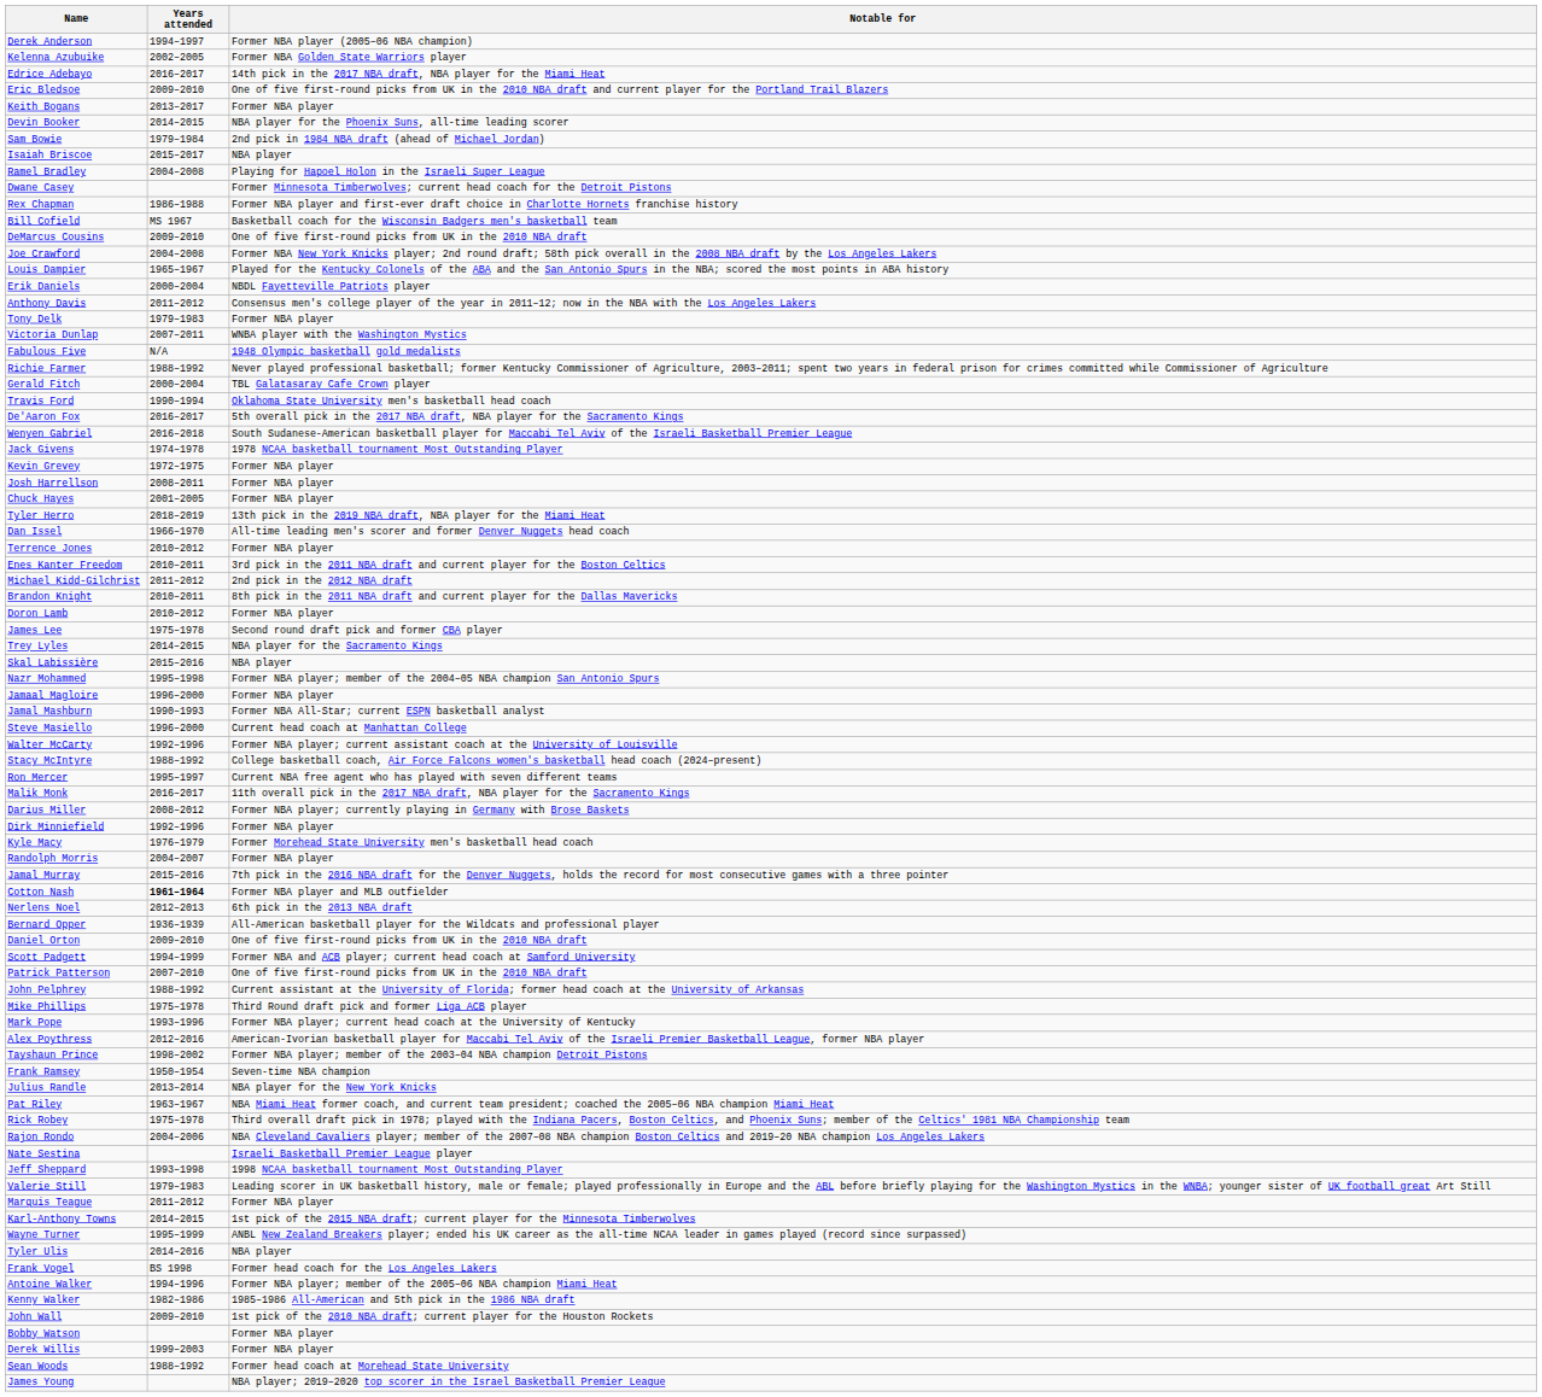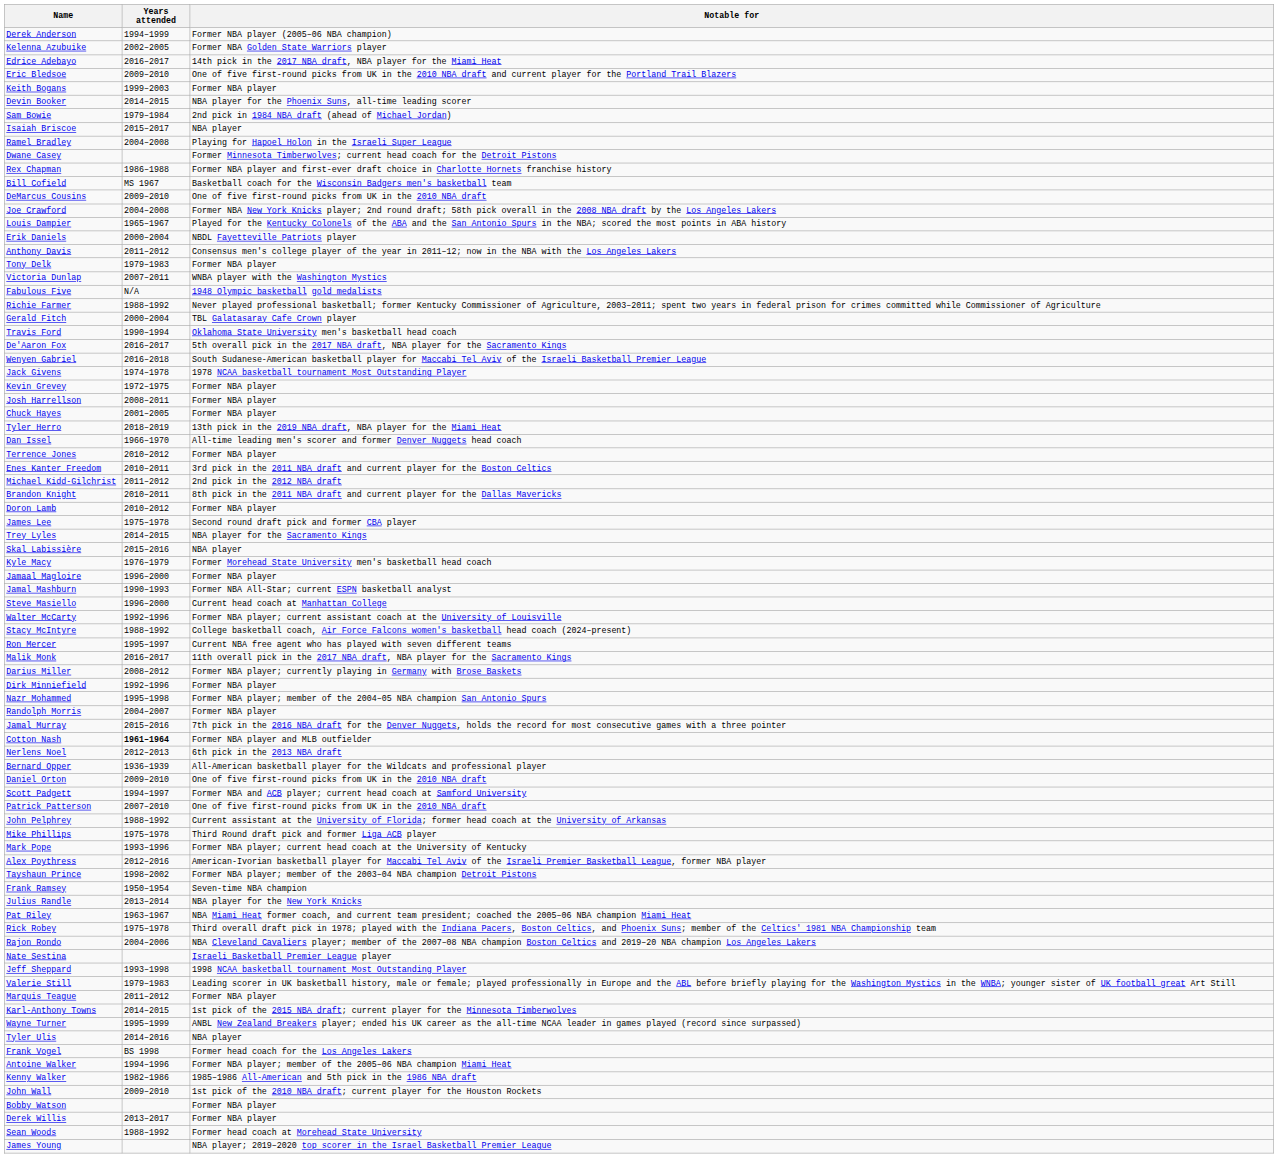 <table width="100%" class="wikitable sortable">
 <tr>
 <th>Name</th>
 <th>Years attended</th>
 <th class="unsortable">Notable for</th>
 </tr>
 <tr>
 <td (basketball)><a href='#'>Derek Anderson</a></td>
-<td width=100px>1994–1997</td>
+<td>1994–1999</td>
 <td>Former NBA player (2005–06 NBA champion)</td>
 </tr>
 <tr>
 <td><a href='#'>Kelenna Azubuike</a></td>
 <td>2002–2005</td>
 <td>Former NBA <a href='#'>Golden State Warriors</a> player</td>
 </tr>
 <tr>
 <td><a href='#'>Edrice Adebayo</a></td>
 <td>2016–2017</td>
 <td>14th pick in the <a href='#'>2017 NBA draft</a>, NBA player for the <a href='#'>Miami Heat</a></td>
 </tr>
 <tr>
 <td><a href='#'>Eric Bledsoe</a></td>
 <td>2009–2010</td>
 <td>One of five first-round picks from UK in the <a href='#'>2010 NBA draft</a> and current player for the <a href='#'>Portland Trail Blazers</a></td>
 </tr>
 <tr>
 <td><a href='#'>Keith Bogans</a></td>
-<td>2013–2017</td>
+<td>1999–2003</td>
 <td>Former NBA player</td>
 </tr>
 <tr>
 <td><a href='#'>Devin Booker</a></td>
 <td>2014–2015</td>
 <td>NBA player for the <a href='#'>Phoenix Suns</a>, all-time leading scorer</td>
 </tr>
 <tr>
 <td><a href='#'>Sam Bowie</a></td>
 <td>1979–1984</td>
 <td>2nd pick in <a href='#'>1984 NBA draft</a> (ahead of <a href='#'>Michael Jordan</a>)</td>
 </tr>
 <tr>
 <td><a href='#'>Isaiah Briscoe</a></td>
 <td>2015–2017</td>
 <td>NBA player</td>
 </tr>
 <tr>
 <td><a href='#'>Ramel Bradley</a></td>
 <td>2004–2008</td>
 <td>Playing for <a href='#'>Hapoel Holon</a> in the <a href='#'>Israeli Super League</a></td>
 </tr>
 <tr>
 <td><a href='#'>Dwane Casey</a></td>
 <td></td>
 <td>Former <a href='#'>Minnesota Timberwolves</a>; current head coach for the <a href='#'>Detroit Pistons</a></td>
 </tr>
 <tr>
 <td><a href='#'>Rex Chapman</a></td>
 <td>1986–1988</td>
 <td>Former NBA player and first-ever draft choice in <a href='#'>Charlotte Hornets</a> franchise history</td>
 </tr>
 <tr>
 <td><a href='#'>Bill Cofield</a></td>
 <td>MS 1967</td>
 <td>Basketball coach for the <a href='#'>Wisconsin Badgers men's basketball</a> team</td>
 </tr>
 <tr>
 <td><a href='#'>DeMarcus Cousins</a></td>
 <td>2009–2010</td>
 <td>One of five first-round picks from UK in the <a href='#'>2010 NBA draft</a></td>
 </tr>
 <tr>
 <td><a href='#'>Joe Crawford</a></td>
 <td>2004–2008</td>
 <td>Former NBA <a href='#'>New York Knicks</a> player; 2nd round draft; 58th pick overall in the <a href='#'>2008 NBA draft</a> by the <a href='#'>Los Angeles Lakers</a></td>
 </tr>
 <tr>
 <td><a href='#'>Louis Dampier</a></td>
 <td>1965–1967</td>
 <td>Played for the <a href='#'>Kentucky Colonels</a> of the <a href='#'>ABA</a> and the <a href='#'>San Antonio Spurs</a> in the NBA; scored the most points in ABA history</td>
 </tr>
 <tr>
 <td><a href='#'>Erik Daniels</a></td>
 <td>2000–2004</td>
 <td>NBDL <a href='#'>Fayetteville Patriots</a> player</td>
 </tr>
 <tr>
 <td><a href='#'>Anthony Davis</a></td>
 <td>2011–2012</td>
 <td>Consensus men's college player of the year in 2011–12; now in the NBA with the <a href='#'>Los Angeles Lakers</a></td>
 </tr>
 <tr>
 <td><a href='#'>Tony Delk</a></td>
 <td>1979–1983</td>
 <td>Former NBA player</td>
 </tr>
 <tr>
 <td><a href='#'>Victoria Dunlap</a></td>
 <td>2007–2011</td>
 <td>WNBA player with the <a href='#'>Washington Mystics</a></td>
 </tr>
 <tr>
 <td><a href='#'>Fabulous Five</a></td>
 <td>N/A</td>
 <td><a href='#'>1948 Olympic basketball</a> <a href='#'>gold medalists</a></td>
 </tr>
 <tr>
 <td><a href='#'>Richie Farmer</a></td>
 <td>1988–1992</td>
 <td>Never played professional basketball; former Kentucky Commissioner of Agriculture, 2003–2011; spent two years in federal prison for crimes committed while Commissioner of Agriculture</td>
 </tr>
 <tr>
 <td><a href='#'>Gerald Fitch</a></td>
 <td>2000–2004</td>
 <td>TBL <a href='#'>Galatasaray Cafe Crown</a> player</td>
 </tr>
 <tr>
 <td><a href='#'>Travis Ford</a></td>
 <td>1990–1994</td>
 <td><a href='#'>Oklahoma State University</a> men's basketball head coach</td>
 </tr>
 <tr>
 <td><a href='#'>De'Aaron Fox</a></td>
 <td>2016–2017</td>
 <td>5th overall pick in the <a href='#'>2017 NBA draft</a>,  NBA player for the <a href='#'>Sacramento Kings</a></td>
 </tr>
 <tr>
 <td><a href='#'>Wenyen Gabriel</a></td>
 <td>2016–2018</td>
 <td>South Sudanese-American basketball player for <a href='#'>Maccabi Tel Aviv</a> of the <a href='#'>Israeli Basketball Premier League</a></td>
 </tr>
 <tr>
 <td><a href='#'>Jack Givens</a></td>
 <td>1974–1978</td>
 <td>1978 <a href='#'>NCAA basketball tournament Most Outstanding Player</a></td>
 </tr>
 <tr>
 <td><a href='#'>Kevin Grevey</a></td>
 <td>1972–1975</td>
 <td>Former NBA player</td>
 </tr>
 <tr>
 <td><a href='#'>Josh Harrellson</a></td>
 <td>2008–2011</td>
 <td>Former NBA player</td>
 </tr>
 <tr>
 <td><a href='#'>Chuck Hayes</a></td>
 <td>2001–2005</td>
 <td>Former NBA player</td>
 </tr>
 <tr>
 <td><a href='#'>Tyler Herro</a></td>
 <td>2018–2019</td>
 <td>13th pick in the <a href='#'>2019 NBA draft</a>, NBA player for the <a href='#'>Miami Heat</a></td>
 </tr>
 <tr>
 <td><a href='#'>Dan Issel</a></td>
 <td>1966–1970</td>
 <td>All-time leading men's scorer and former <a href='#'>Denver Nuggets</a> head coach</td>
 </tr>
 <tr>
 <td><a href='#'>Terrence Jones</a></td>
 <td>2010–2012</td>
 <td>Former NBA player</td>
 </tr>
 <tr>
 <td><a href='#'>Enes Kanter Freedom</a></td>
 <td>2010–2011</td>
 <td>3rd pick in the <a href='#'>2011 NBA draft</a> and current player for the <a href='#'>Boston Celtics</a></td>
 </tr>
 <tr>
 <td><a href='#'>Michael Kidd-Gilchrist</a></td>
 <td>2011–2012</td>
 <td>2nd pick in the <a href='#'>2012 NBA draft</a></td>
 </tr>
 <tr>
 <td><a href='#'>Brandon Knight</a></td>
 <td>2010–2011</td>
 <td>8th pick in the <a href='#'>2011 NBA draft</a> and current player for the <a href='#'>Dallas Mavericks</a></td>
 </tr>
 <tr>
 <td><a href='#'>Doron Lamb</a></td>
 <td>2010–2012</td>
 <td>Former NBA player</td>
 </tr>
 <tr>
 <td><a href='#'>James Lee</a></td>
 <td>1975–1978</td>
 <td>Second round draft pick and former <a href='#'>CBA</a> player</td>
 </tr>
 <tr>
 <td><a href='#'>Trey Lyles</a></td>
 <td>2014–2015</td>
 <td>NBA player for the <a href='#'>Sacramento Kings</a></td>
 </tr>
 <tr>
 <td><a href='#'>Skal Labissière</a></td>
 <td>2015–2016</td>
 <td>NBA player</td>
 </tr>
 <tr>
-<td><a href='#'>Nazr Mohammed</a></td>
-<td>1995–1998</td>
-<td>Former NBA player; member of the 2004–05 NBA champion <a href='#'>San Antonio Spurs</a></td>
+<td><a href='#'>Kyle Macy</a></td>
+<td>1976–1979</td>
+<td>Former <a href='#'>Morehead State University</a> men's basketball head coach</td>
 </tr>
 <tr>
 <td><a href='#'>Jamaal Magloire</a></td>
 <td>1996–2000</td>
 <td>Former NBA player</td>
 </tr>
 <tr>
 <td><a href='#'>Jamal Mashburn</a></td>
 <td>1990–1993</td>
 <td>Former NBA All-Star; current <a href='#'>ESPN</a> basketball analyst</td>
 </tr>
 <tr>
 <td><a href='#'>Steve Masiello</a></td>
 <td>1996–2000</td>
 <td>Current head coach at <a href='#'>Manhattan College</a></td>
 </tr>
 <tr>
 <td><a href='#'>Walter McCarty</a></td>
 <td>1992–1996</td>
 <td>Former NBA player; current assistant coach at the <a href='#'>University of Louisville</a></td>
 </tr>
 <tr>
 <td><a href='#'>Stacy McIntyre</a></td>
 <td>1988–1992</td>
 <td>College basketball coach, <a href='#'>Air Force Falcons women's basketball</a> head coach (2024–present)</td>
 </tr>
 <tr>
 <td><a href='#'>Ron Mercer</a></td>
 <td>1995–1997</td>
 <td>Current NBA free agent who has played with seven different teams</td>
 </tr>
 <tr>
 <td><a href='#'>Malik Monk</a></td>
 <td>2016–2017</td>
 <td>11th overall pick in the <a href='#'>2017 NBA draft</a>, NBA player for the <a href='#'>Sacramento Kings</a></td>
 </tr>
 <tr>
 <td><a href='#'>Darius Miller</a></td>
 <td>2008–2012</td>
 <td>Former NBA player; currently playing in <a href='#'>Germany</a> with <a href='#'>Brose Baskets</a></td>
 </tr>
 <tr>
 <td><a href='#'>Dirk Minniefield</a></td>
 <td>1992–1996</td>
 <td>Former NBA player</td>
 </tr>
 <tr>
-<td><a href='#'>Kyle Macy</a></td>
-<td>1976–1979</td>
-<td>Former <a href='#'>Morehead State University</a> men's basketball head coach</td>
+<td><a href='#'>Nazr Mohammed</a></td>
+<td>1995–1998</td>
+<td>Former NBA player; member of the 2004–05 NBA champion <a href='#'>San Antonio Spurs</a></td>
 </tr>
 <tr>
 <td><a href='#'>Randolph Morris</a></td>
 <td>2004–2007</td>
 <td>Former NBA player</td>
 </tr>
 <tr>
 <td><a href='#'>Jamal Murray</a></td>
 <td>2015–2016</td>
 <td>7th pick in the <a href='#'>2016 NBA draft</a> for the <a href='#'>Denver Nuggets</a>, holds the record for most consecutive games with a three pointer</td>
 </tr>
 <tr>
 <td><a href='#'>Cotton Nash</a></td>
 <td><strong>1961–1964</strong></td>
 <td>Former NBA player and MLB outfielder</td>
 </tr>
 <tr>
 <td><a href='#'>Nerlens Noel</a></td>
 <td>2012–2013</td>
 <td>6th pick in the <a href='#'>2013 NBA draft</a></td>
 </tr>
 <tr>
 <td><a href='#'>Bernard Opper</a></td>
 <td>1936–1939</td>
 <td>All-American basketball player for the Wildcats and professional player</td>
 </tr>
 <tr>
 <td><a href='#'>Daniel Orton</a></td>
 <td>2009–2010</td>
 <td>One of five first-round picks from UK in the <a href='#'>2010 NBA draft</a></td>
 </tr>
 <tr>
 <td><a href='#'>Scott Padgett</a></td>
-<td>1994–1999</td>
+<td width=100px>1994–1997</td>
 <td>Former NBA and <a href='#'>ACB</a> player; current head coach at <a href='#'>Samford University</a></td>
 </tr>
 <tr>
 <td><a href='#'>Patrick Patterson</a></td>
 <td>2007–2010</td>
 <td>One of five first-round picks from UK in the <a href='#'>2010 NBA draft</a></td>
 </tr>
 <tr>
 <td><a href='#'>John Pelphrey</a></td>
 <td>1988–1992</td>
 <td>Current assistant at the <a href='#'>University of Florida</a>; former head coach at the <a href='#'>University of Arkansas</a></td>
 </tr>
 <tr>
 <td><a href='#'>Mike Phillips</a></td>
 <td>1975–1978</td>
 <td>Third Round draft pick and former <a href='#'>Liga ACB</a> player</td>
 </tr>
 <tr>
 <td><a href='#'>Mark Pope</a></td>
 <td>1993–1996</td>
 <td>Former NBA player; current head coach at the University of Kentucky</td>
 </tr>
 <tr>
 <td><a href='#'>Alex Poythress</a></td>
 <td>2012–2016</td>
 <td>American-Ivorian basketball player for <a href='#'>Maccabi Tel Aviv</a> of the <a href='#'>Israeli Premier Basketball League</a>, former NBA player</td>
 </tr>
 <tr>
 <td><a href='#'>Tayshaun Prince</a></td>
 <td>1998–2002</td>
 <td>Former NBA player; member of the 2003–04 NBA champion <a href='#'>Detroit Pistons</a></td>
 </tr>
 <tr>
 <td><a href='#'>Frank Ramsey</a></td>
 <td>1950–1954</td>
 <td>Seven-time NBA champion</td>
 </tr>
 <tr>
 <td><a href='#'>Julius Randle</a></td>
 <td>2013–2014</td>
 <td>NBA player for the <a href='#'>New York Knicks</a></td>
 </tr>
 <tr>
 <td><a href='#'>Pat Riley</a></td>
 <td>1963–1967</td>
 <td>NBA <a href='#'>Miami Heat</a> former coach, and current team president; coached the 2005–06 NBA champion <a href='#'>Miami Heat</a></td>
 </tr>
 <tr>
 <td><a href='#'>Rick Robey</a></td>
 <td>1975–1978</td>
 <td>Third overall draft pick in 1978; played with the <a href='#'>Indiana Pacers</a>, <a href='#'>Boston Celtics</a>, and <a href='#'>Phoenix Suns</a>; member of the <a href='#'>Celtics' 1981 NBA Championship</a> team</td>
 </tr>
 <tr>
 <td><a href='#'>Rajon Rondo</a></td>
 <td>2004–2006</td>
 <td>NBA <a href='#'>Cleveland Cavaliers</a> player; member of the 2007–08 NBA champion <a href='#'>Boston Celtics</a> and 2019–20 NBA champion <a href='#'>Los Angeles Lakers</a></td>
 </tr>
 <tr>
 <td><a href='#'>Nate Sestina</a></td>
 <td></td>
 <td><a href='#'>Israeli Basketball Premier League</a> player</td>
 </tr>
 <tr>
 <td><a href='#'>Jeff Sheppard</a></td>
 <td>1993–1998</td>
 <td>1998 <a href='#'>NCAA basketball tournament Most Outstanding Player</a></td>
 </tr>
 <tr>
 <td><a href='#'>Valerie Still</a></td>
 <td>1979–1983</td>
 <td>Leading scorer in UK basketball history, male or female; played professionally in Europe and the <a href='#'>ABL</a> before briefly playing for the <a href='#'>Washington Mystics</a> in the <a href='#'>WNBA</a>; younger sister of <a href='#'>UK football great</a> Art Still</td>
 </tr>
 <tr>
 <td><a href='#'>Marquis Teague</a></td>
 <td>2011–2012</td>
 <td>Former NBA player</td>
 </tr>
 <tr>
 <td><a href='#'>Karl-Anthony Towns</a></td>
 <td>2014–2015</td>
 <td>1st pick of the <a href='#'>2015 NBA draft</a>; current player for the <a href='#'>Minnesota Timberwolves</a></td>
 </tr>
 <tr>
 <td><a href='#'>Wayne Turner</a></td>
 <td>1995–1999</td>
 <td>ANBL <a href='#'>New Zealand Breakers</a> player; ended his UK career as the all-time NCAA leader in games played (record since surpassed)</td>
 </tr>
 <tr>
 <td><a href='#'>Tyler Ulis</a></td>
 <td>2014–2016</td>
 <td>NBA player</td>
 </tr>
 <tr>
 <td><a href='#'>Frank Vogel</a></td>
 <td>BS 1998</td>
 <td>Former head coach for the <a href='#'>Los Angeles Lakers</a></td>
 </tr>
 <tr>
 <td><a href='#'>Antoine Walker</a></td>
 <td>1994–1996</td>
 <td>Former NBA player; member of the 2005–06 NBA champion <a href='#'>Miami Heat</a></td>
 </tr>
 <tr>
 <td><a href='#'>Kenny Walker</a></td>
 <td>1982–1986</td>
 <td>1985–1986 <a href='#'>All-American</a> and 5th pick in the <a href='#'>1986 NBA draft</a></td>
 </tr>
 <tr>
 <td><a href='#'>John Wall</a></td>
 <td>2009–2010</td>
 <td>1st pick of the <a href='#'>2010 NBA draft</a>; current player for the Houston Rockets</td>
 </tr>
 <tr>
 <td><a href='#'>Bobby Watson</a></td>
 <td></td>
 <td>Former NBA player</td>
 </tr>
 <tr>
 <td><a href='#'>Derek Willis</a></td>
-<td>1999–2003</td>
+<td>2013–2017</td>
 <td>Former NBA player</td>
 </tr>
 <tr>
 <td><a href='#'>Sean Woods</a></td>
 <td>1988–1992</td>
 <td>Former head coach at <a href='#'>Morehead State University</a></td>
 </tr>
 <tr>
 <td><a href='#'>James Young</a></td>
 <td></td>
 <td>NBA player; 2019–2020 <a href='#'>top scorer in the Israel Basketball Premier League</a></td>
 </tr>
 </table>
